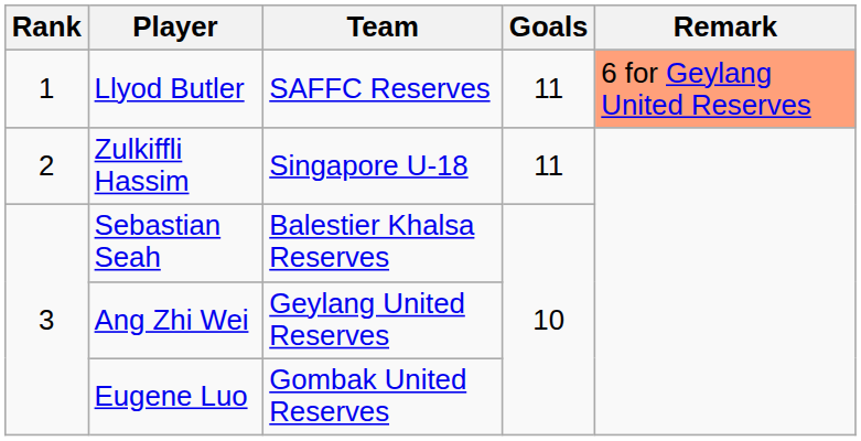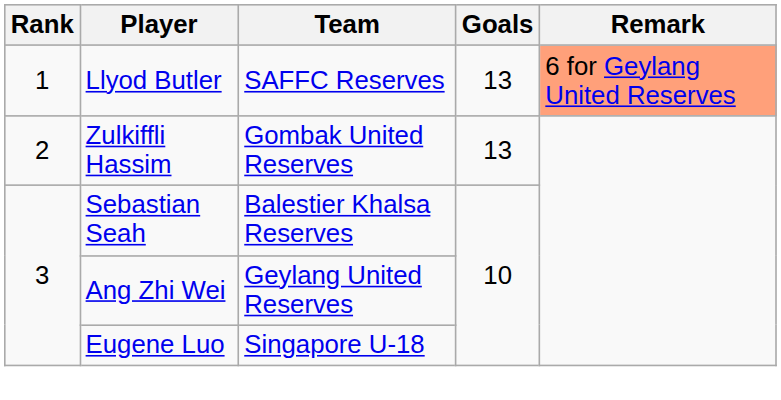 <table width=38%" class="wikitable">
 <tr>
 <th>Rank</th>
 <th>Player</th>
 <th>Team</th>
 <th>Goals</th>
 <th>Remark</th>
 </tr>
 <tr>
 <td align=center>1</td>
 <td> <a href='#'>Llyod Butler</a></td>
 <td><a href='#'>SAFFC Reserves</a></td>
-<td align=center>11</td>
+<td align=center>13</td>
 <td style="background: lightsalmon;">6 for <a href='#'>Geylang United Reserves</a></td>
 </tr>
 <tr>
 <td align=center>2</td>
 <td> <a href='#'>Zulkiffli Hassim</a></td>
-<td><a href='#'>Singapore U-18</a></td>
-<td align=center>11</td>
+<td><a href='#'>Gombak United Reserves</a></td>
+<td align=center>13</td>
 <td rowspan=4></td>
 </tr>
 <tr>
 <td rowspan=3 align=center>3</td>
 <td> <a href='#'>Sebastian Seah</a></td>
 <td><a href='#'>Balestier Khalsa Reserves</a></td>
 <td rowspan=3 align=center>10</td>
 </tr>
 <tr>
 <td> <a href='#'>Ang Zhi Wei</a></td>
 <td><a href='#'>Geylang United Reserves</a></td>
 </tr>
 <tr>
 <td> <a href='#'>Eugene Luo</a></td>
-<td><a href='#'>Gombak United Reserves</a></td>
+<td><a href='#'>Singapore U-18</a></td>
 </tr>
 </table>
